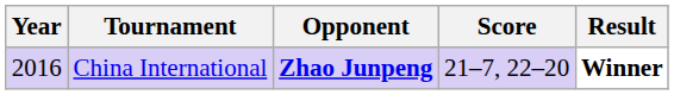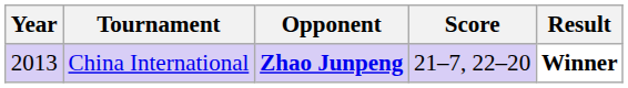 <table class="sortable wikitable" style="font-size: 90%;">
 <tr>
 <th>Year</th>
 <th>Tournament</th>
 <th>Opponent</th>
 <th>Score</th>
 <th>Result</th>
 </tr>
 <tr style="background:#D8CEF6">
-<td align="center">2016</td>
+<td align="center">2013</td>
 <td align="left"><a href='#'>China International</a></td>
 <td align="left"><strong> <a href='#'>Zhao Junpeng</a></strong></td>
 <td align="left">21–7, 22–20</td>
 <td style="text-align:left; background:white"> <strong>Winner</strong></td>
 </tr>
 </table>
